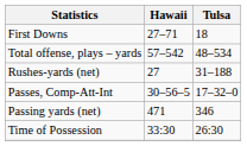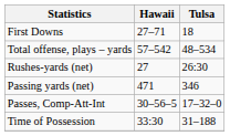 <table class="wikitable">
 <tr>
 <th>Statistics</th>
 <th>Hawaii</th>
 <th>Tulsa</th>
 </tr>
 <tr>
 <td>First Downs</td>
 <td>27–71</td>
 <td>18</td>
 </tr>
 <tr>
 <td>Total offense, plays – yards</td>
 <td>57–542</td>
 <td>48–534</td>
 </tr>
 <tr>
 <td>Rushes-yards (net)</td>
 <td>27</td>
-<td>31–188</td>
+<td>26:30</td>
+</tr>
+<tr>
+<td>Passing yards (net)</td>
+<td>471</td>
+<td>346</td>
 </tr>
 <tr>
 <td>Passes, Comp-Att-Int</td>
 <td>30–56–5</td>
 <td>17–32–0</td>
 </tr>
 <tr>
-<td>Passing yards (net)</td>
-<td>471</td>
-<td>346</td>
-</tr>
-<tr>
 <td>Time of Possession</td>
 <td>33:30</td>
-<td>26:30</td>
+<td>31–188</td>
 </tr>
 <tr>
 </tr>
 </table>
